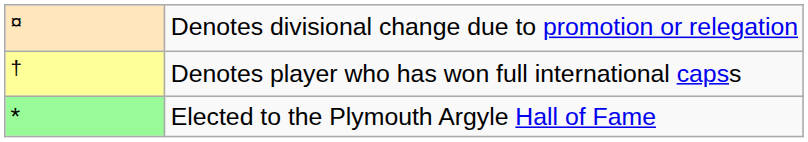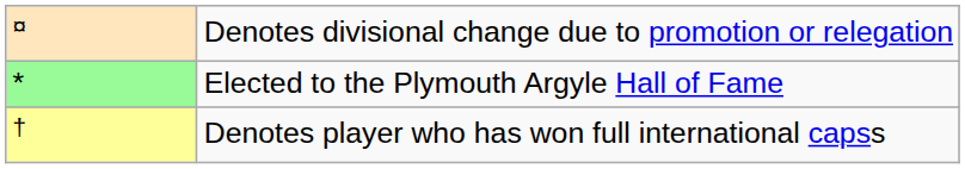 <table class="wikitable">
 <tr>
 <td style="background-color:#FFE6BD; border:1px solid #aaaaaa; width:6em"><sup>¤</sup></td>
 <td>Denotes divisional change due to <a href='#'>promotion or relegation</a></td>
 </tr>
 <tr>
+<td style="background-color:#98FB98; border:1px solid #aaaaaa; width:6em">*</td>
+<td>Elected to the Plymouth Argyle <a href='#'>Hall of Fame</a></td>
+</tr>
+<tr>
 <td style="background-color:#FFFF99; border:1px solid #aaaaaa; width:6em"><sup>†</sup></td>
 <td>Denotes player who has won full international <a href='#'>caps</a>s</td>
 </tr>
-<tr>
-<td style="background-color:#98FB98; border:1px solid #aaaaaa; width:6em">*</td>
-<td>Elected to the Plymouth Argyle <a href='#'>Hall of Fame</a></td>
-</tr>
 </table>
